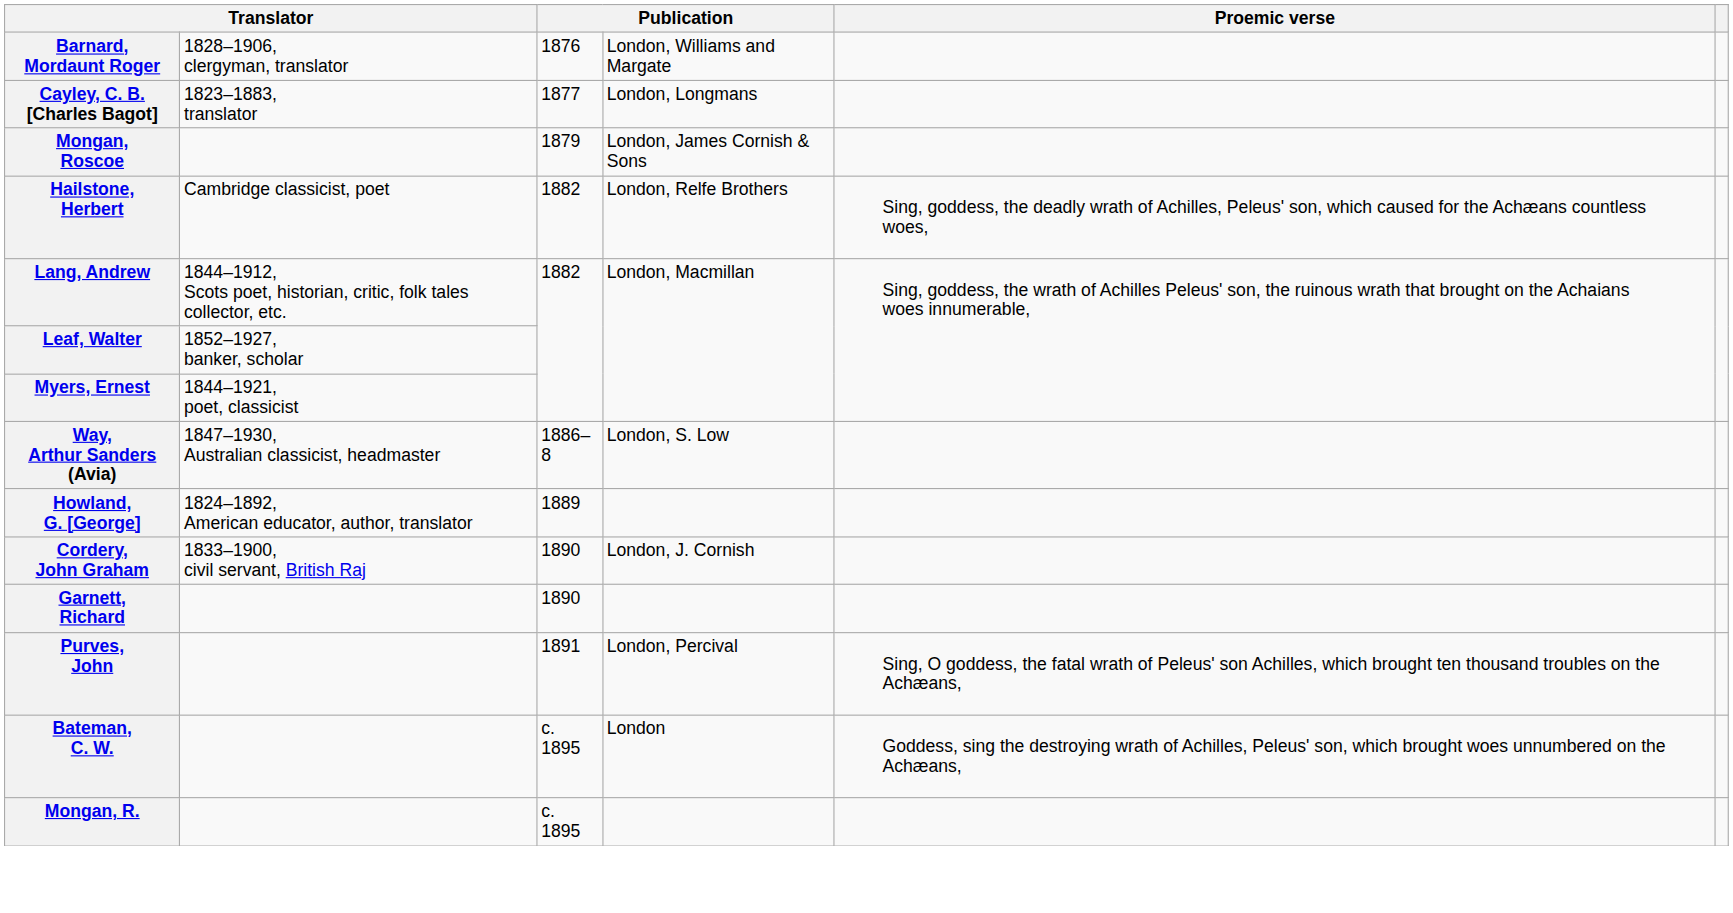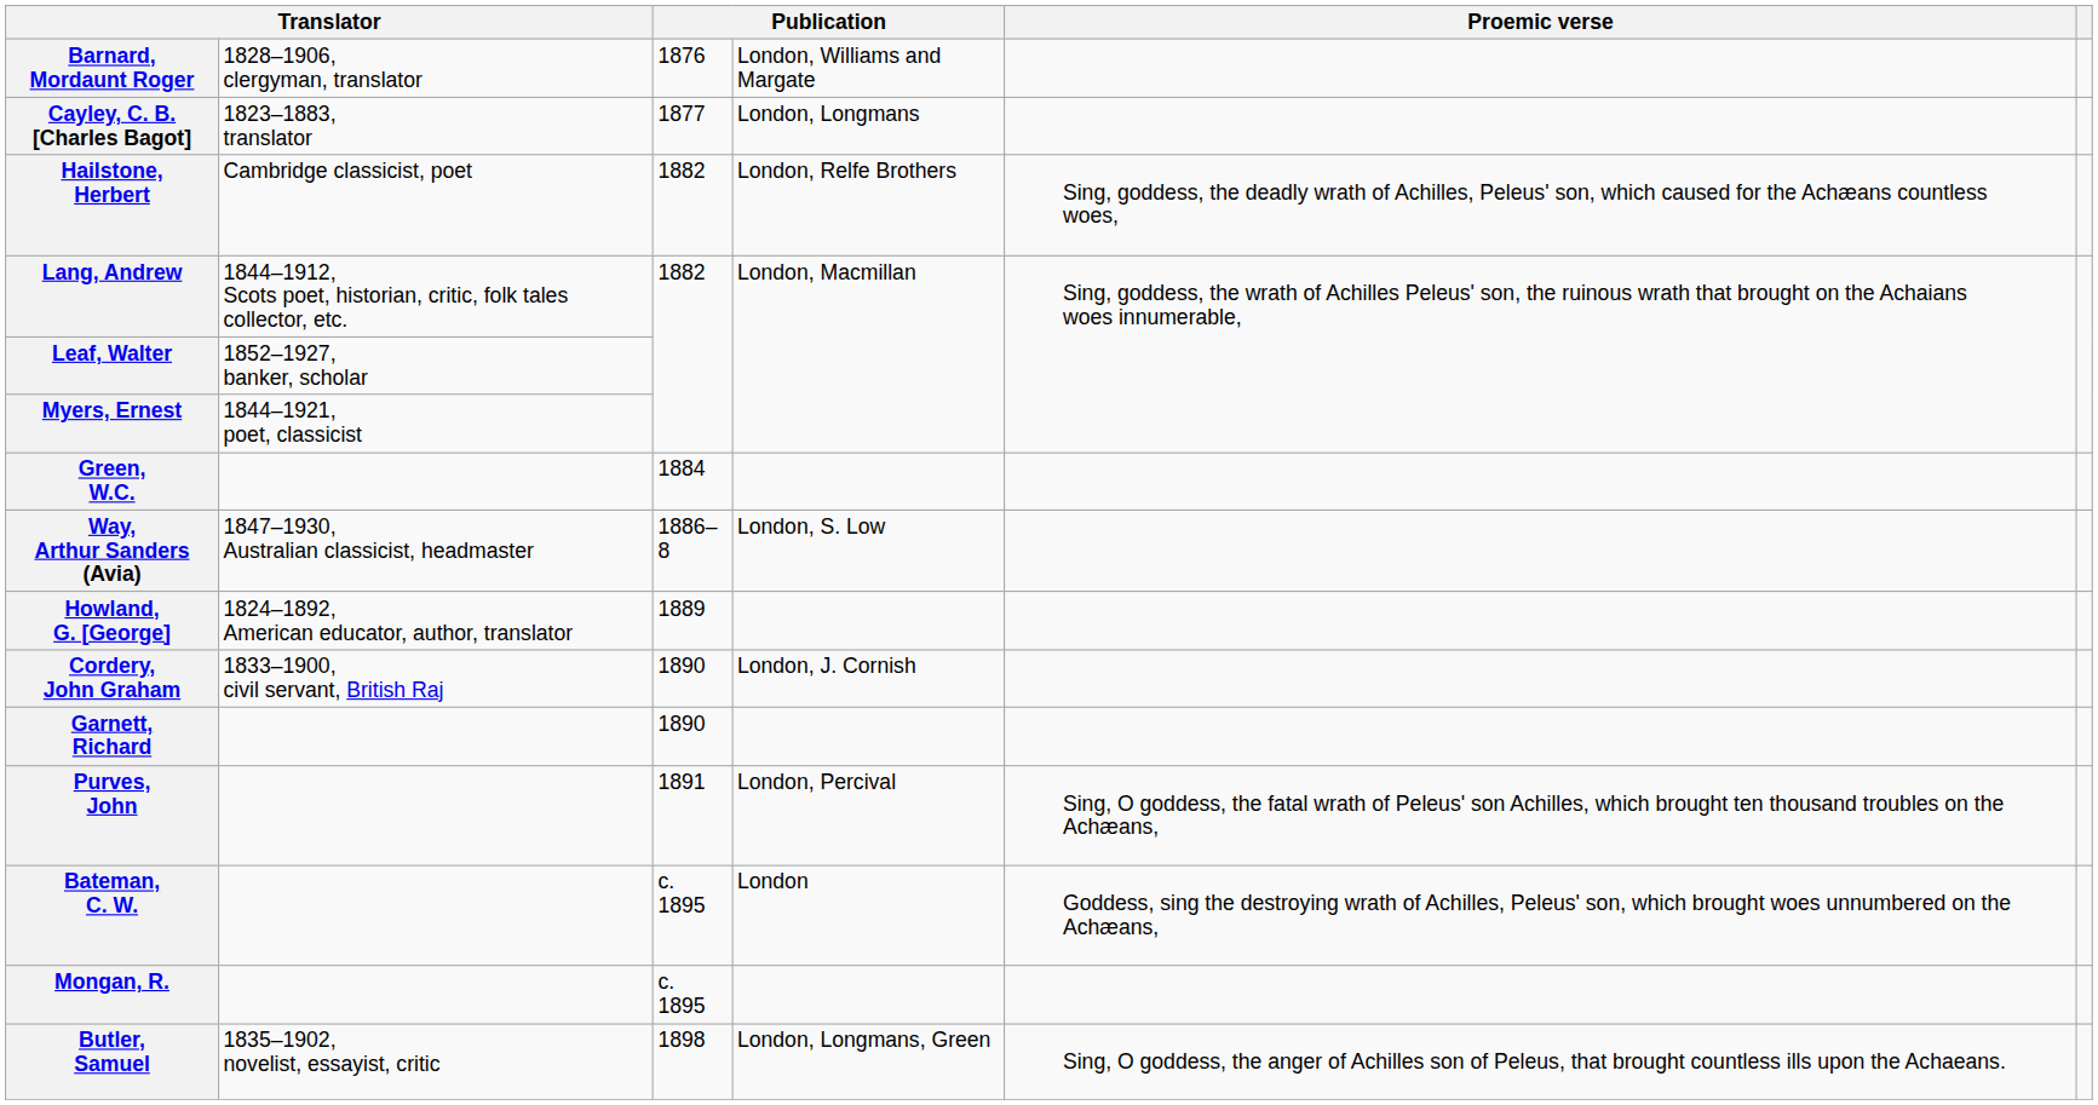 <table class="wikitable" ">
 <tr>
 <th scope="col" colspan="2">Translator</th>
 <th scope="col" colspan="2">Publication</th>
 <th scope="col">Proemic verse</th>
 <th scope="col"></th>
 </tr>
 <tr valign="top">
 <th><a href='#'>Barnard,<br>Mordaunt Roger</a></th>
 <td>1828–1906,<br>clergyman, translator</td>
 <td>1876</td>
 <td>London, Williams and Margate</td>
 <td> </td>
 <td> </td>
 </tr>
 <tr valign="top">
 <th><a href='#'>Cayley, C. B.</a><br>[Charles Bagot]</th>
 <td>1823–1883,<br>translator</td>
 <td>1877</td>
 <td>London, Longmans</td>
 <td><blockquote></blockquote></td>
 <td></td>
 </tr>
 <tr valign="top">
-<th><a href='#'>Mongan,<br>Roscoe</a></th>
-<td> </td>
-<td>1879</td>
-<td>London, James Cornish & Sons</td>
-<td> </td>
-<td> </td>
-</tr>
-<tr valign="top">
 <th><a href='#'>Hailstone,<br>Herbert</a></th>
 <td>Cambridge classicist, poet</td>
 <td>1882</td>
 <td>London, Relfe Brothers</td>
 <td><blockquote>Sing, goddess, the deadly wrath of Achilles, Peleus' son, which caused for the Achæans countless woes,</blockquote></td>
 <td></td>
 </tr>
 <tr valign="top">
 <th><a href='#'>Lang, Andrew</a></th>
 <td>1844–1912,<br>Scots poet, historian, critic, folk tales collector, etc.</td>
 <td rowspan="3">1882</td>
 <td rowspan="3">London, Macmillan</td>
 <td rowspan="3"><blockquote>Sing, goddess, the wrath of Achilles Peleus' son, the ruinous wrath that brought on the Achaians woes innumerable,</blockquote></td>
 <td rowspan="3"></td>
 </tr>
 <tr valign="top">
 <th><a href='#'>Leaf, Walter</a></th>
 <td>1852–1927,<br>banker, scholar</td>
 </tr>
 <tr valign="top">
 <th><a href='#'>Myers, Ernest</a></th>
 <td>1844–1921,<br>poet, classicist</td>
+</tr>
+<tr valign="top">
+<th><a href='#'>Green,<br>W.C.</a></th>
+<td> </td>
+<td>1884</td>
+<td> </td>
+<td><blockquote></blockquote></td>
+<td></td>
 </tr>
 <tr valign="top">
 <th><a href='#'>Way,<br>Arthur Sanders</a> (Avia)</th>
 <td>1847–1930,<br>Australian classicist, headmaster</td>
 <td>1886–8</td>
 <td>London, S. Low</td>
 <td><blockquote></blockquote></td>
 <td></td>
 </tr>
 <tr valign="top">
 <th><a href='#'>Howland,<br>G. [George]</a></th>
 <td>1824–1892,<br>American educator, author, translator</td>
 <td>1889</td>
 <td Boston></td>
 <td><blockquote></blockquote></td>
 <td></td>
 </tr>
 <tr valign="top">
 <th><a href='#'>Cordery,<br>John Graham</a></th>
 <td>1833–1900,<br>civil servant, <a href='#'>British Raj</a></td>
 <td>1890</td>
 <td>London, J. Cornish</td>
 <td><blockquote></blockquote></td>
 <td></td>
 </tr>
 <tr valign="top">
 <th><a href='#'>Garnett,<br>Richard</a></th>
 <td> </td>
 <td>1890</td>
 <td> </td>
 <td><blockquote></blockquote></td>
 <td></td>
 </tr>
 <tr valign="top">
 <th><a href='#'>Purves,<br>John</a></th>
 <td> </td>
 <td>1891</td>
 <td>London, Percival</td>
 <td><blockquote>Sing, O goddess, the fatal wrath of Peleus' son Achilles, which brought ten thousand troubles on the Achæans,</blockquote></td>
 <td></td>
 </tr>
 <tr valign="top">
 <th><a href='#'>Bateman,<br>C. W.</a></th>
 <td> </td>
 <td>c. 1895</td>
 <td>London</td>
 <td><blockquote>Goddess, sing the destroying wrath of Achilles, Peleus' son, which brought woes unnumbered on the Achæans,</blockquote></td>
 <td></td>
 </tr>
 <tr valign="top">
 <th><a href='#'>Mongan, R.</a></th>
 <td> </td>
 <td>c. 1895</td>
 <td> </td>
 <td> </td>
 <td> </td>
 </tr>
+<tr valign="top">
+<th><a href='#'>Butler,<br>Samuel</a></th>
+<td>1835–1902,<br>novelist, essayist, critic</td>
+<td>1898</td>
+<td>London, Longmans, Green</td>
+<td><blockquote>Sing, O goddess, the anger of Achilles son of Peleus, that brought countless ills upon the Achaeans.</blockquote></td>
+<td></td>
+</tr>
 </table>
